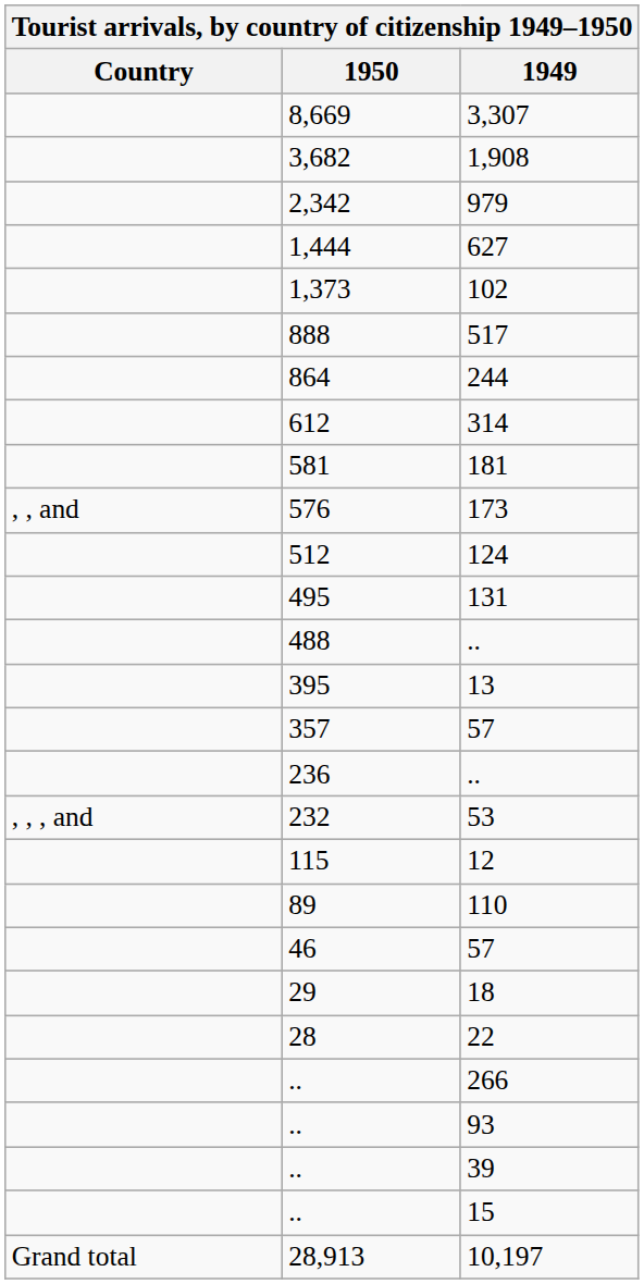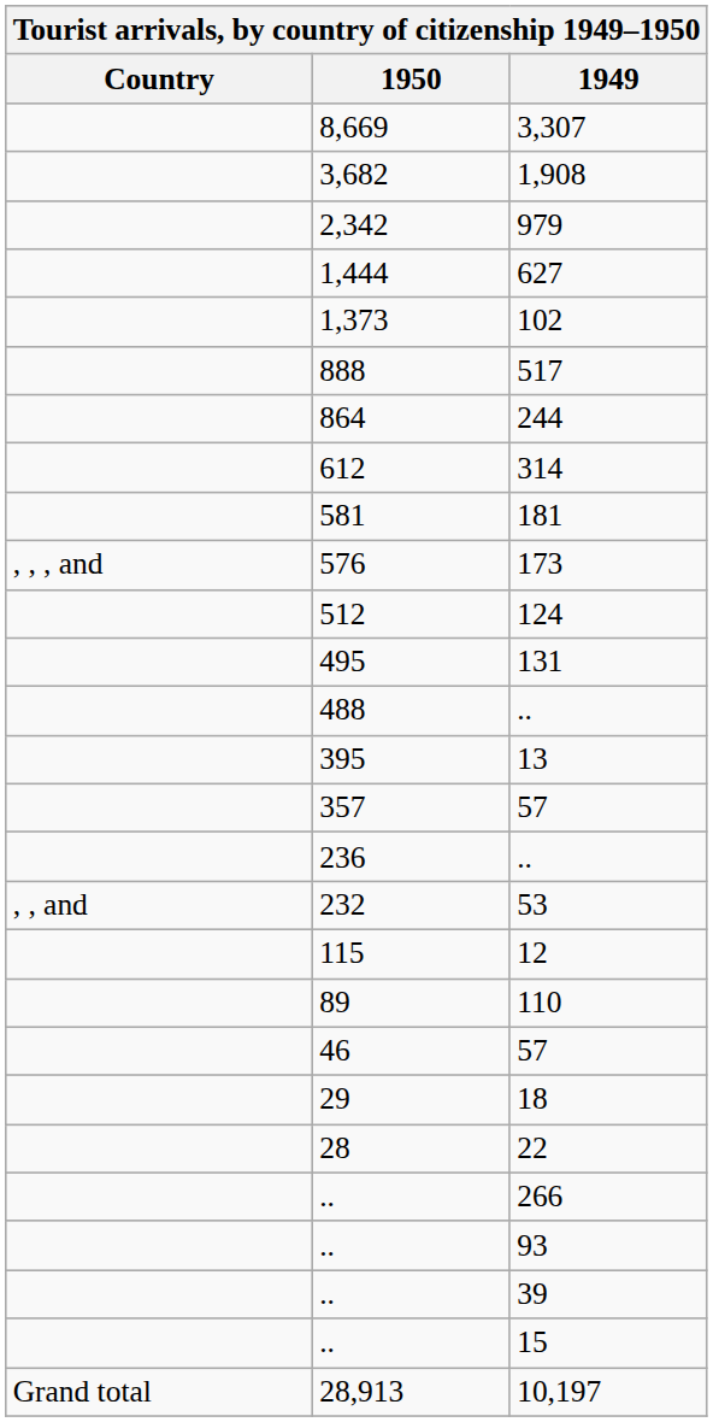 <table class="wikitable sortable mw-collapsible mw-collapsed">
 <tr>
 <th colspan="3">Tourist arrivals, by country of citizenship 1949–1950</th>
 </tr>
 <tr>
 <th>Country</th>
 <th>1950</th>
 <th>1949</th>
 </tr>
 <tr>
 <td></td>
 <td> 8,669</td>
 <td>3,307</td>
 </tr>
 <tr>
 <td></td>
 <td> 3,682</td>
 <td>1,908</td>
 </tr>
 <tr>
 <td></td>
 <td> 2,342</td>
 <td>979</td>
 </tr>
 <tr>
 <td></td>
 <td> 1,444</td>
 <td>627</td>
 </tr>
 <tr>
 <td></td>
 <td> 1,373</td>
 <td>102</td>
 </tr>
 <tr>
 <td></td>
 <td> 888</td>
 <td>517</td>
 </tr>
 <tr>
 <td></td>
 <td> 864</td>
 <td>244</td>
 </tr>
 <tr>
 <td></td>
 <td> 612</td>
 <td>314</td>
 </tr>
 <tr>
 <td></td>
 <td> 581</td>
 <td>181</td>
 </tr>
 <tr>
-<td>, , and </td>
+<td>, , , and </td>
 <td> 576</td>
 <td>173</td>
 </tr>
 <tr>
 <td></td>
 <td> 512</td>
 <td>124</td>
 </tr>
 <tr>
 <td></td>
 <td> 495</td>
 <td>131</td>
 </tr>
 <tr>
 <td></td>
 <td>488</td>
 <td>..</td>
 </tr>
 <tr>
 <td></td>
 <td> 395</td>
 <td>13</td>
 </tr>
 <tr>
 <td></td>
 <td> 357</td>
 <td>57</td>
 </tr>
 <tr>
 <td></td>
 <td>236</td>
 <td>..</td>
 </tr>
 <tr>
-<td>, , , and </td>
+<td>, , and </td>
 <td> 232</td>
 <td>53</td>
 </tr>
 <tr>
 <td></td>
 <td> 115</td>
 <td>12</td>
 </tr>
 <tr>
 <td></td>
 <td> 89</td>
 <td>110</td>
 </tr>
 <tr>
 <td></td>
 <td> 46</td>
 <td>57</td>
 </tr>
 <tr>
 <td></td>
 <td> 29</td>
 <td>18</td>
 </tr>
 <tr>
 <td></td>
 <td> 28</td>
 <td>22</td>
 </tr>
 <tr>
 <td></td>
 <td>..</td>
 <td>266</td>
 </tr>
 <tr>
 <td></td>
 <td>..</td>
 <td>93</td>
 </tr>
 <tr>
 <td></td>
 <td>..</td>
 <td>39</td>
 </tr>
 <tr>
 <td></td>
 <td>..</td>
 <td>15</td>
 </tr>
 <tr>
 <td>Grand total</td>
 <td> 28,913</td>
 <td>10,197</td>
 </tr>
 </table>
